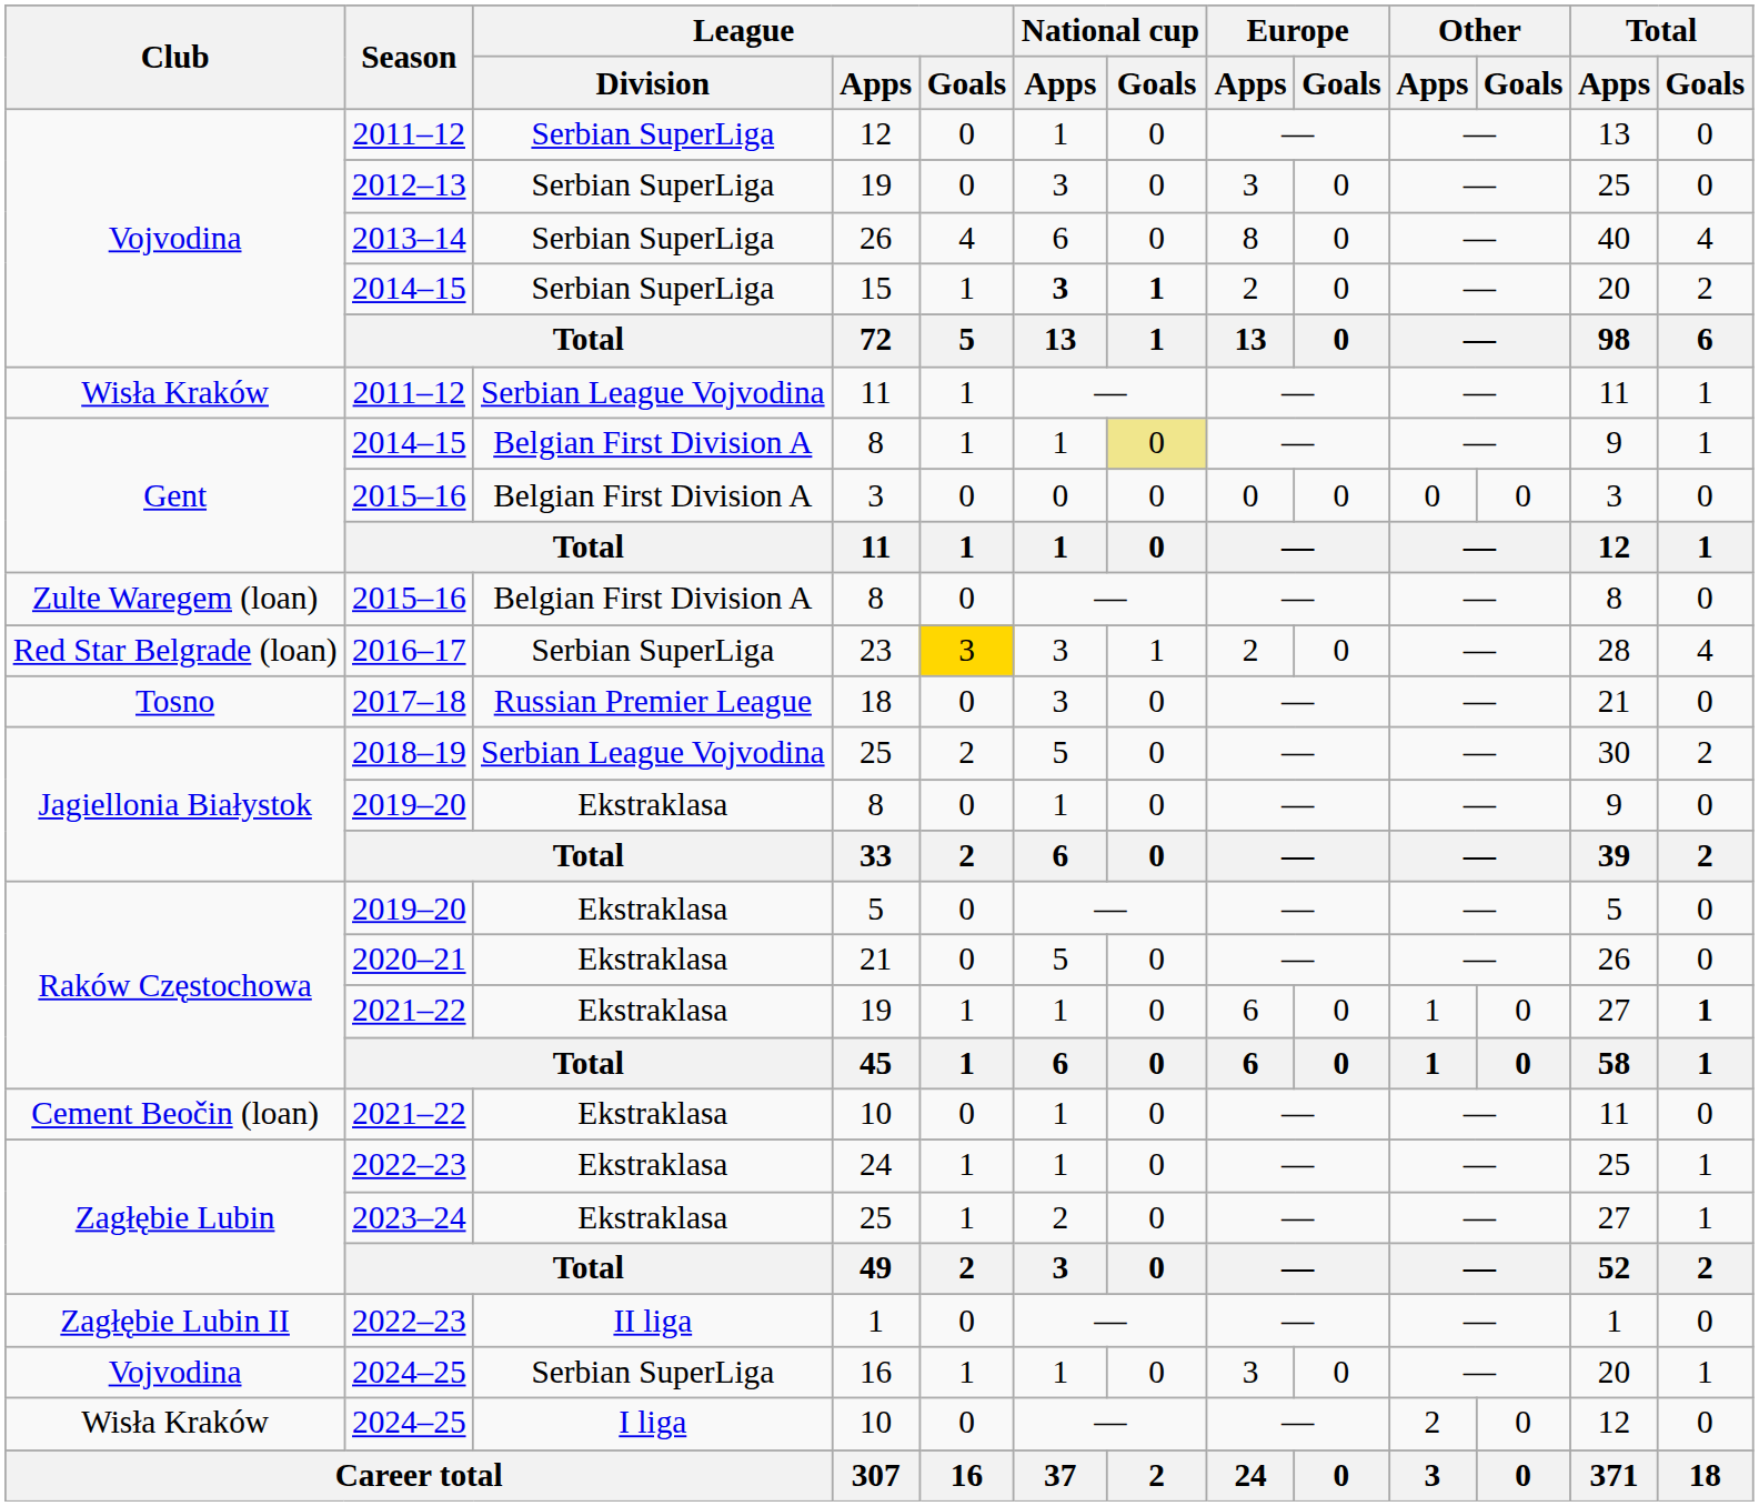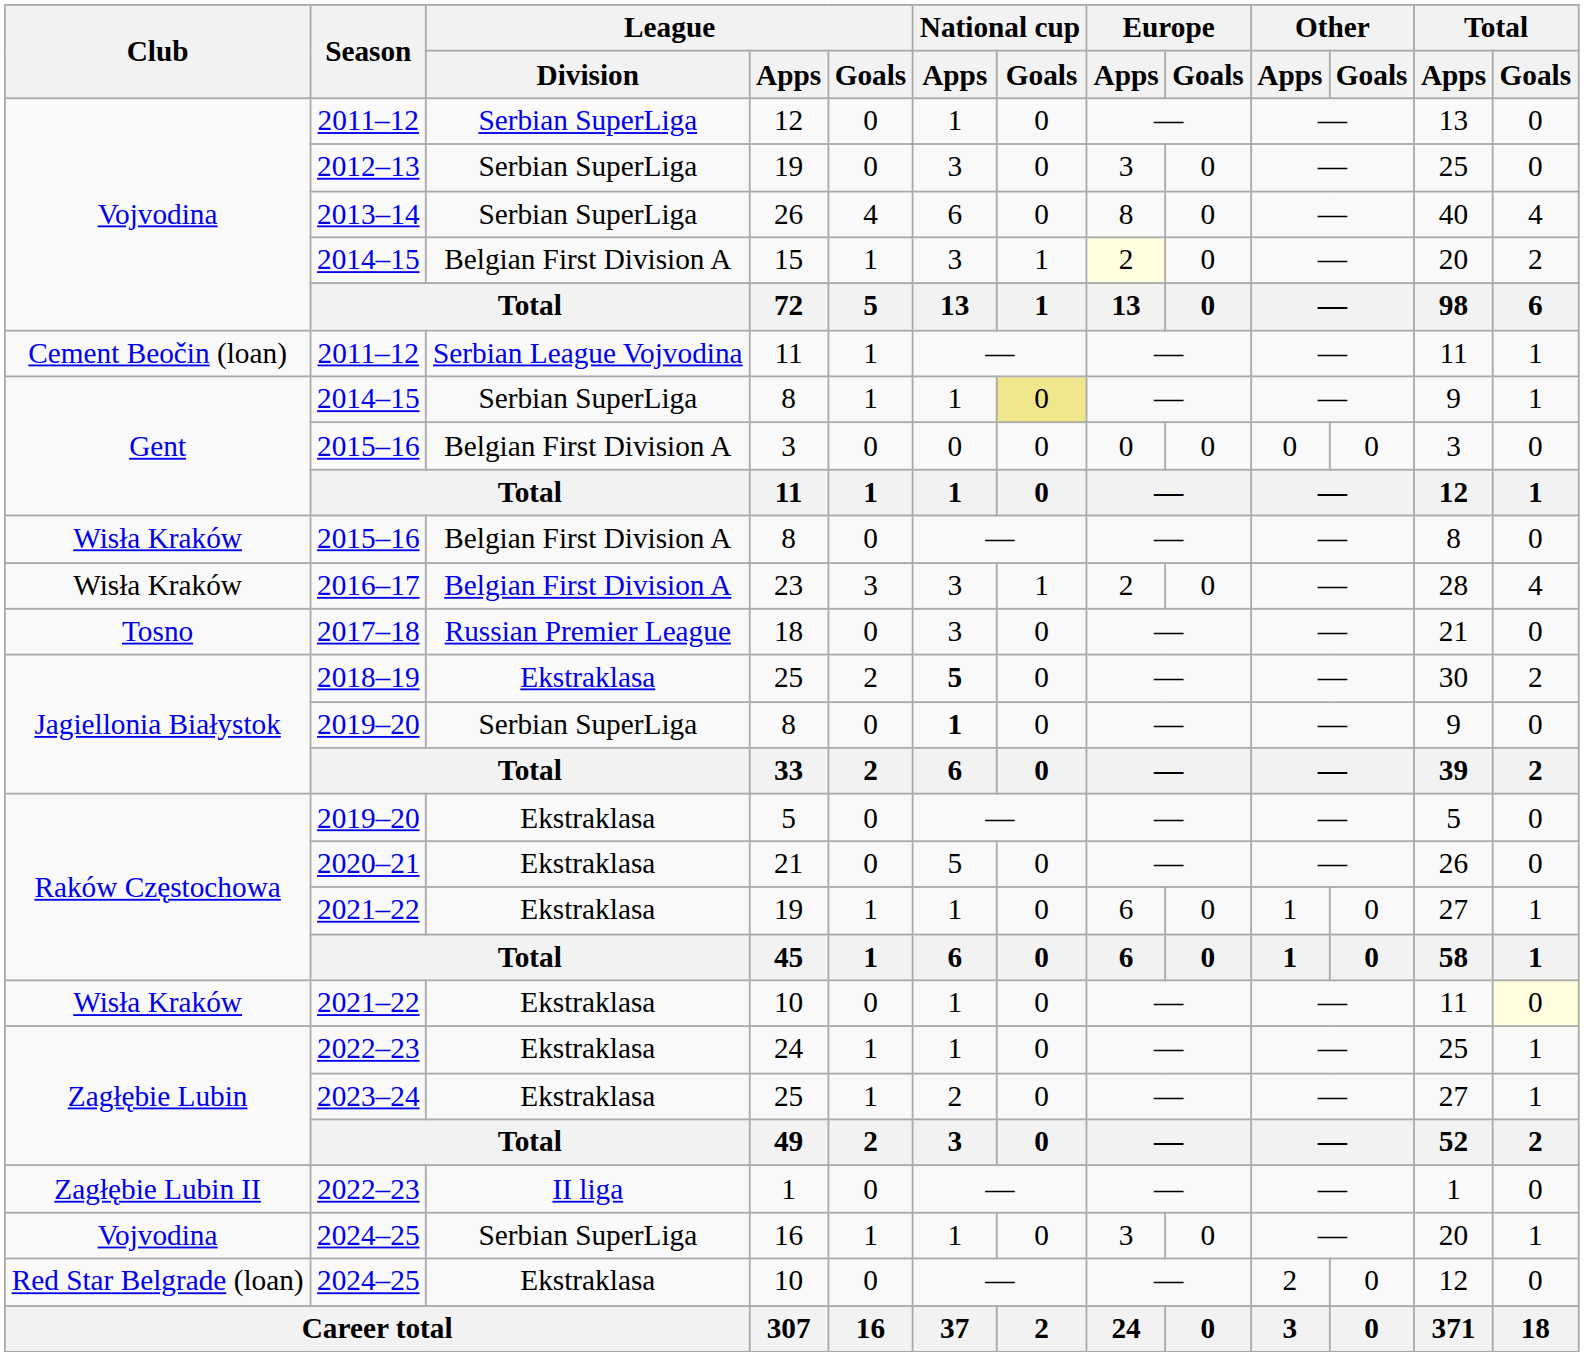 <table class="wikitable" style="text-align: center;">
 <tr>
 <th rowspan="2">Club</th>
 <th rowspan="2">Season</th>
 <th colspan="3">League</th>
 <th colspan="2">National cup</th>
 <th colspan="2">Europe</th>
 <th colspan="2">Other</th>
 <th colspan="2">Total</th>
 </tr>
 <tr>
 <th>Division</th>
 <th>Apps</th>
 <th>Goals</th>
 <th>Apps</th>
 <th>Goals</th>
 <th>Apps</th>
 <th>Goals</th>
 <th>Apps</th>
 <th>Goals</th>
 <th>Apps</th>
 <th>Goals</th>
 </tr>
 <tr>
 <td rowspan="5"><a href='#'>Vojvodina</a></td>
 <td><a href='#'>2011–12</a></td>
 <td><a href='#'>Serbian SuperLiga</a></td>
 <td>12</td>
 <td>0</td>
 <td>1</td>
 <td>0</td>
 <td colspan="2">—</td>
 <td colspan="2">—</td>
 <td>13</td>
 <td>0</td>
 </tr>
 <tr>
 <td><a href='#'>2012–13</a></td>
 <td>Serbian SuperLiga</td>
 <td>19</td>
 <td>0</td>
 <td>3</td>
 <td>0</td>
 <td>3</td>
 <td>0</td>
 <td colspan="2">—</td>
 <td>25</td>
 <td>0</td>
 </tr>
 <tr>
 <td><a href='#'>2013–14</a></td>
 <td>Serbian SuperLiga</td>
 <td>26</td>
 <td>4</td>
 <td>6</td>
 <td>0</td>
 <td>8</td>
 <td>0</td>
 <td colspan="2">—</td>
 <td>40</td>
 <td>4</td>
 </tr>
 <tr>
 <td><a href='#'>2014–15</a></td>
-<td>Serbian SuperLiga</td>
+<td>Belgian First Division A</td>
 <td>15</td>
 <td>1</td>
-<td><strong>3</strong></td>
-<td><strong>1</strong></td>
-<td>2</td>
+<td>3</td>
+<td>1</td>
+<td style="background: lightyellow;">2</td>
 <td>0</td>
 <td colspan="2">—</td>
 <td>20</td>
 <td>2</td>
 </tr>
 <tr>
 <th colspan="2">Total</th>
 <th>72</th>
 <th>5</th>
 <th>13</th>
 <th>1</th>
 <th>13</th>
 <th>0</th>
 <th colspan="2">—</th>
 <th>98</th>
 <th>6</th>
 </tr>
 <tr>
-<td><a href='#'>Wisła Kraków</a></td>
+<td><a href='#'>Cement Beočin</a> (loan)</td>
 <td><a href='#'>2011–12</a></td>
 <td><a href='#'>Serbian League Vojvodina</a></td>
 <td>11</td>
 <td>1</td>
 <td colspan="2">—</td>
 <td colspan="2">—</td>
 <td colspan="2">—</td>
 <td>11</td>
 <td>1</td>
 </tr>
 <tr>
 <td rowspan="3"><a href='#'>Gent</a></td>
 <td><a href='#'>2014–15</a></td>
-<td><a href='#'>Belgian First Division A</a></td>
+<td>Serbian SuperLiga</td>
 <td>8</td>
 <td>1</td>
 <td>1</td>
 <td style="background: khaki;">0</td>
 <td colspan="2">—</td>
 <td colspan="2">—</td>
 <td>9</td>
 <td>1</td>
 </tr>
 <tr>
 <td><a href='#'>2015–16</a></td>
 <td>Belgian First Division A</td>
 <td>3</td>
 <td>0</td>
 <td>0</td>
 <td>0</td>
 <td>0</td>
 <td>0</td>
 <td>0</td>
 <td>0</td>
 <td>3</td>
 <td>0</td>
 </tr>
 <tr>
 <th colspan="2">Total</th>
 <th>11</th>
 <th>1</th>
 <th>1</th>
 <th>0</th>
 <th colspan="2">—</th>
 <th colspan="2">—</th>
 <th>12</th>
 <th>1</th>
 </tr>
 <tr>
-<td><a href='#'>Zulte Waregem</a> (loan)</td>
+<td><a href='#'>Wisła Kraków</a></td>
 <td><a href='#'>2015–16</a></td>
 <td>Belgian First Division A</td>
 <td>8</td>
 <td>0</td>
 <td colspan="2">—</td>
 <td colspan="2">—</td>
 <td colspan="2">—</td>
 <td>8</td>
 <td>0</td>
 </tr>
 <tr>
-<td><a href='#'>Red Star Belgrade</a> (loan)</td>
+<td>Wisła Kraków</td>
 <td><a href='#'>2016–17</a></td>
-<td>Serbian SuperLiga</td>
+<td><a href='#'>Belgian First Division A</a></td>
 <td>23</td>
-<td style="background: gold;">3</td>
+<td>3</td>
 <td>3</td>
 <td>1</td>
 <td>2</td>
 <td>0</td>
 <td colspan="2">—</td>
 <td>28</td>
 <td>4</td>
 </tr>
 <tr>
 <td><a href='#'>Tosno</a></td>
 <td><a href='#'>2017–18</a></td>
 <td><a href='#'>Russian Premier League</a></td>
 <td>18</td>
 <td>0</td>
 <td>3</td>
 <td>0</td>
 <td colspan="2">—</td>
 <td colspan="2">—</td>
 <td>21</td>
 <td>0</td>
 </tr>
 <tr>
 <td rowspan="3"><a href='#'>Jagiellonia Białystok</a></td>
 <td><a href='#'>2018–19</a></td>
-<td><a href='#'>Serbian League Vojvodina</a></td>
+<td><a href='#'>Ekstraklasa</a></td>
 <td>25</td>
 <td>2</td>
-<td>5</td>
+<td><strong>5</strong></td>
 <td>0</td>
 <td colspan="2">—</td>
 <td colspan="2">—</td>
 <td>30</td>
 <td>2</td>
 </tr>
 <tr>
 <td><a href='#'>2019–20</a></td>
-<td>Ekstraklasa</td>
+<td>Serbian SuperLiga</td>
 <td>8</td>
 <td>0</td>
-<td>1</td>
+<td><strong>1</strong></td>
 <td>0</td>
 <td colspan="2">—</td>
 <td colspan="2">—</td>
 <td>9</td>
 <td>0</td>
 </tr>
 <tr>
 <th colspan="2">Total</th>
 <th>33</th>
 <th>2</th>
 <th>6</th>
 <th>0</th>
 <th colspan="2">—</th>
 <th colspan="2">—</th>
 <th>39</th>
 <th>2</th>
 </tr>
 <tr>
 <td rowspan="4"><a href='#'>Raków Częstochowa</a></td>
 <td><a href='#'>2019–20</a></td>
 <td>Ekstraklasa</td>
 <td>5</td>
 <td>0</td>
 <td colspan="2">—</td>
 <td colspan="2">—</td>
 <td colspan="2">—</td>
 <td>5</td>
 <td>0</td>
 </tr>
 <tr>
 <td><a href='#'>2020–21</a></td>
 <td>Ekstraklasa</td>
 <td>21</td>
 <td>0</td>
 <td>5</td>
 <td>0</td>
 <td colspan="2">—</td>
 <td colspan="2">—</td>
 <td>26</td>
 <td>0</td>
 </tr>
 <tr>
 <td><a href='#'>2021–22</a></td>
 <td>Ekstraklasa</td>
 <td>19</td>
 <td>1</td>
 <td>1</td>
 <td>0</td>
 <td>6</td>
 <td>0</td>
 <td>1</td>
 <td>0</td>
 <td>27</td>
-<td><strong>1</strong></td>
+<td>1</td>
 </tr>
 <tr>
 <th colspan="2">Total</th>
 <th>45</th>
 <th>1</th>
 <th>6</th>
 <th>0</th>
 <th>6</th>
 <th>0</th>
 <th>1</th>
 <th>0</th>
 <th>58</th>
 <th>1</th>
 </tr>
 <tr>
-<td><a href='#'>Cement Beočin</a> (loan)</td>
+<td><a href='#'>Wisła Kraków</a></td>
 <td><a href='#'>2021–22</a></td>
 <td>Ekstraklasa</td>
 <td>10</td>
 <td>0</td>
 <td>1</td>
 <td>0</td>
 <td colspan="2">—</td>
 <td colspan="2">—</td>
 <td>11</td>
-<td>0</td>
+<td style="background: lightyellow;">0</td>
 </tr>
 <tr>
 <td rowspan="3"><a href='#'>Zagłębie Lubin</a></td>
 <td><a href='#'>2022–23</a></td>
 <td>Ekstraklasa</td>
 <td>24</td>
 <td>1</td>
 <td>1</td>
 <td>0</td>
 <td colspan="2">—</td>
 <td colspan="2">—</td>
 <td>25</td>
 <td>1</td>
 </tr>
 <tr>
 <td><a href='#'>2023–24</a></td>
 <td>Ekstraklasa</td>
 <td>25</td>
 <td>1</td>
 <td>2</td>
 <td>0</td>
 <td colspan="2">—</td>
 <td colspan="2">—</td>
 <td>27</td>
 <td>1</td>
 </tr>
 <tr>
 <th colspan="2">Total</th>
 <th>49</th>
 <th>2</th>
 <th>3</th>
 <th>0</th>
 <th colspan="2">—</th>
 <th colspan="2">—</th>
 <th>52</th>
 <th>2</th>
 </tr>
 <tr>
 <td><a href='#'>Zagłębie Lubin II</a></td>
 <td><a href='#'>2022–23</a></td>
 <td><a href='#'>II liga</a></td>
 <td>1</td>
 <td>0</td>
 <td colspan="2">—</td>
 <td colspan="2">—</td>
 <td colspan="2">—</td>
 <td>1</td>
 <td>0</td>
 </tr>
 <tr>
 <td><a href='#'>Vojvodina</a></td>
 <td><a href='#'>2024–25</a></td>
 <td>Serbian SuperLiga</td>
 <td>16</td>
 <td>1</td>
 <td>1</td>
 <td>0</td>
 <td>3</td>
 <td>0</td>
 <td colspan="2">—</td>
 <td>20</td>
 <td>1</td>
 </tr>
 <tr>
-<td>Wisła Kraków</td>
+<td><a href='#'>Red Star Belgrade</a> (loan)</td>
 <td><a href='#'>2024–25</a></td>
-<td><a href='#'>I liga</a></td>
+<td>Ekstraklasa</td>
 <td>10</td>
 <td>0</td>
 <td colspan="2">—</td>
 <td colspan="2">—</td>
 <td>2</td>
 <td>0</td>
 <td>12</td>
 <td>0</td>
 </tr>
 <tr>
 <th colspan="3">Career total</th>
 <th>307</th>
 <th>16</th>
 <th>37</th>
 <th>2</th>
 <th>24</th>
 <th>0</th>
 <th>3</th>
 <th>0</th>
 <th>371</th>
 <th>18</th>
 </tr>
 </table>
